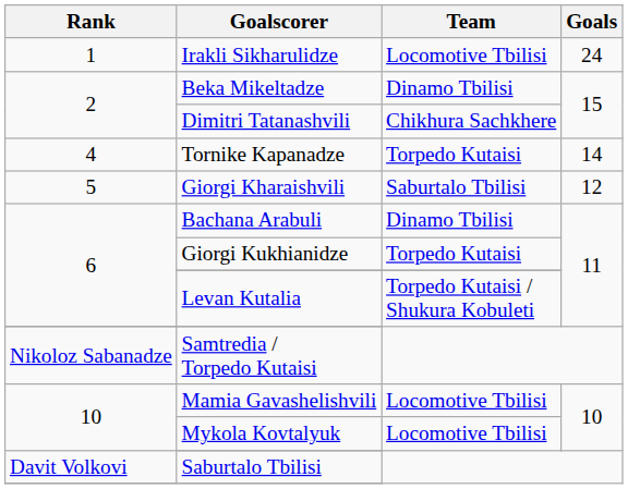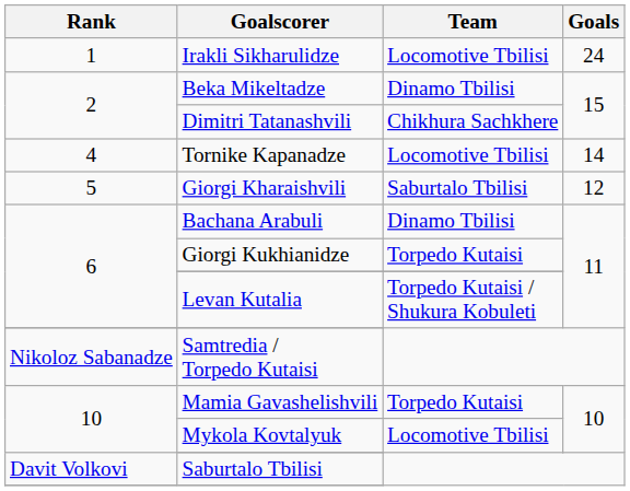 <table class="wikitable">
 <tr>
 <th>Rank</th>
 <th>Goalscorer</th>
 <th>Team</th>
 <th>Goals</th>
 </tr>
 <tr>
 <td align="center">1</td>
 <td> <a href='#'>Irakli Sikharulidze</a></td>
 <td><a href='#'>Locomotive Tbilisi</a></td>
 <td align="center">24</td>
 </tr>
 <tr>
 <td rowspan="2" align="center">2</td>
 <td> <a href='#'>Beka Mikeltadze</a></td>
 <td><a href='#'>Dinamo Tbilisi</a></td>
 <td rowspan="2" align="center">15</td>
 </tr>
 <tr>
 <td> <a href='#'>Dimitri Tatanashvili</a></td>
 <td><a href='#'>Chikhura Sachkhere</a></td>
 </tr>
 <tr>
 <td align="center">4</td>
 <td> Tornike Kapanadze</td>
-<td><a href='#'>Torpedo Kutaisi</a></td>
+<td><a href='#'>Locomotive Tbilisi</a></td>
 <td align="center">14</td>
 </tr>
 <tr>
 <td align="center">5</td>
 <td> <a href='#'>Giorgi Kharaishvili</a></td>
 <td><a href='#'>Saburtalo Tbilisi</a></td>
 <td align="center">12</td>
 </tr>
 <tr>
 <td rowspan="4" align="center">6</td>
 <td> <a href='#'>Bachana Arabuli</a></td>
 <td><a href='#'>Dinamo Tbilisi</a></td>
 <td rowspan="4" align="center">11</td>
 </tr>
 <tr>
 <td> Giorgi Kukhianidze</td>
 <td><a href='#'>Torpedo Kutaisi</a></td>
 </tr>
 <tr>
 </tr>
 <tr>
 <td> <a href='#'>Levan Kutalia</a></td>
 <td><a href='#'>Torpedo Kutaisi</a> /<br><a href='#'>Shukura Kobuleti</a></td>
 </tr>
 <tr>
 </tr>
 <tr>
 <td> <a href='#'>Nikoloz Sabanadze</a></td>
 <td><a href='#'>Samtredia</a> /<br><a href='#'>Torpedo Kutaisi</a></td>
 </tr>
 <tr>
 <td rowspan="3" align="center">10</td>
 <td> <a href='#'>Mamia Gavashelishvili</a></td>
-<td><a href='#'>Locomotive Tbilisi</a></td>
+<td><a href='#'>Torpedo Kutaisi</a></td>
 <td rowspan="3" align="center">10</td>
 </tr>
 <tr>
 <td> <a href='#'>Mykola Kovtalyuk</a></td>
 <td><a href='#'>Locomotive Tbilisi</a></td>
 </tr>
 <tr>
 </tr>
 <tr>
 <td> <a href='#'>Davit Volkovi</a></td>
 <td><a href='#'>Saburtalo Tbilisi</a></td>
 </tr>
 <tr>
 </tr>
 </table>
